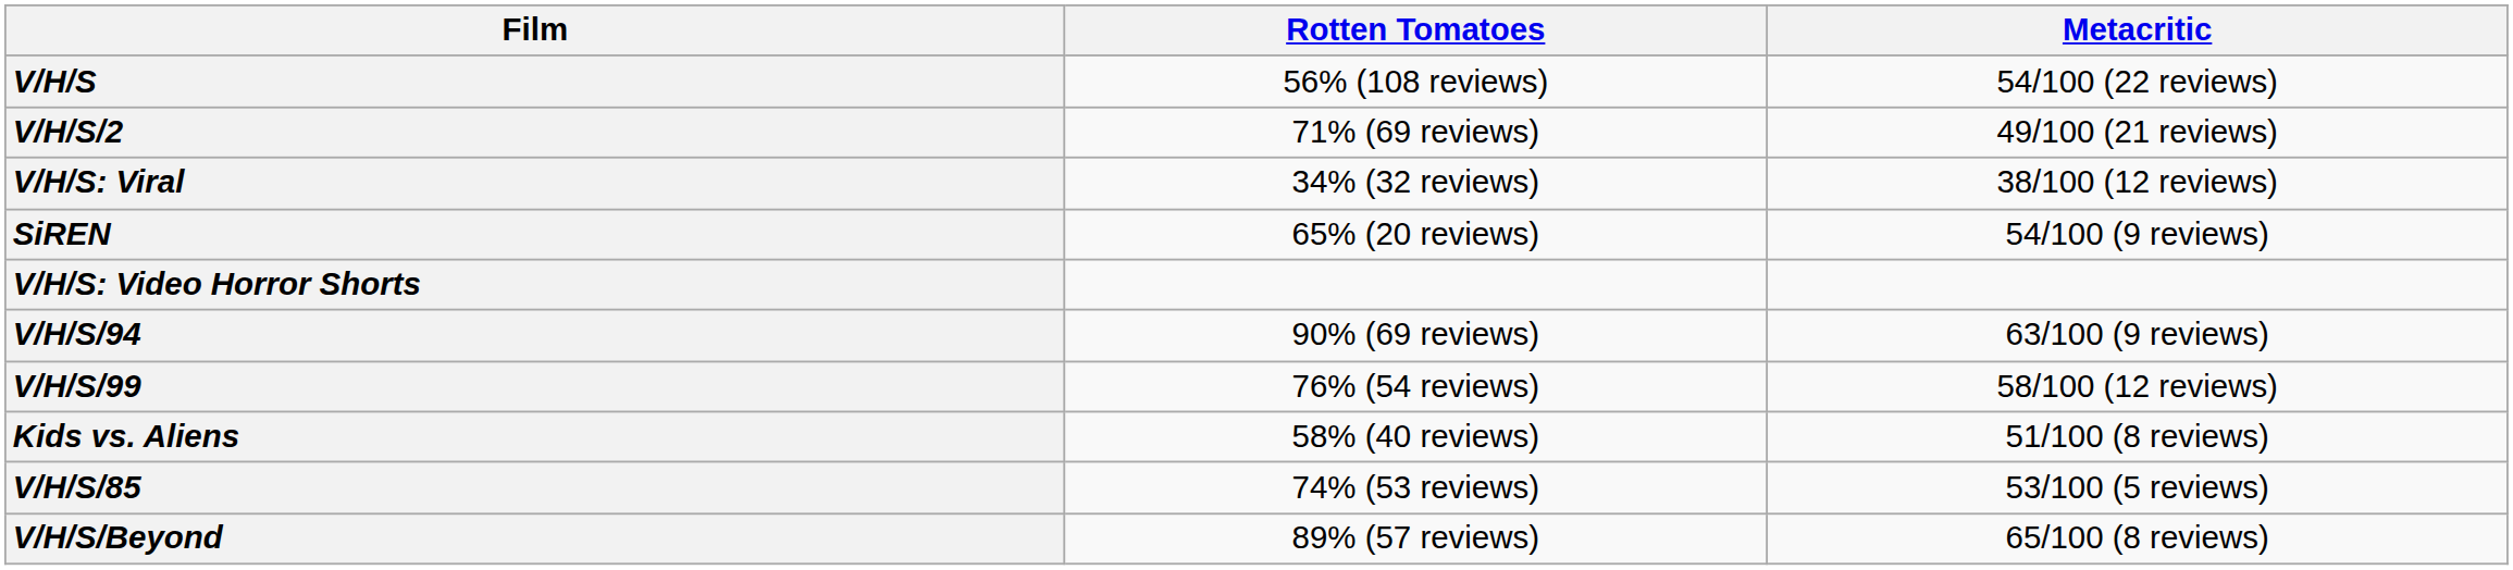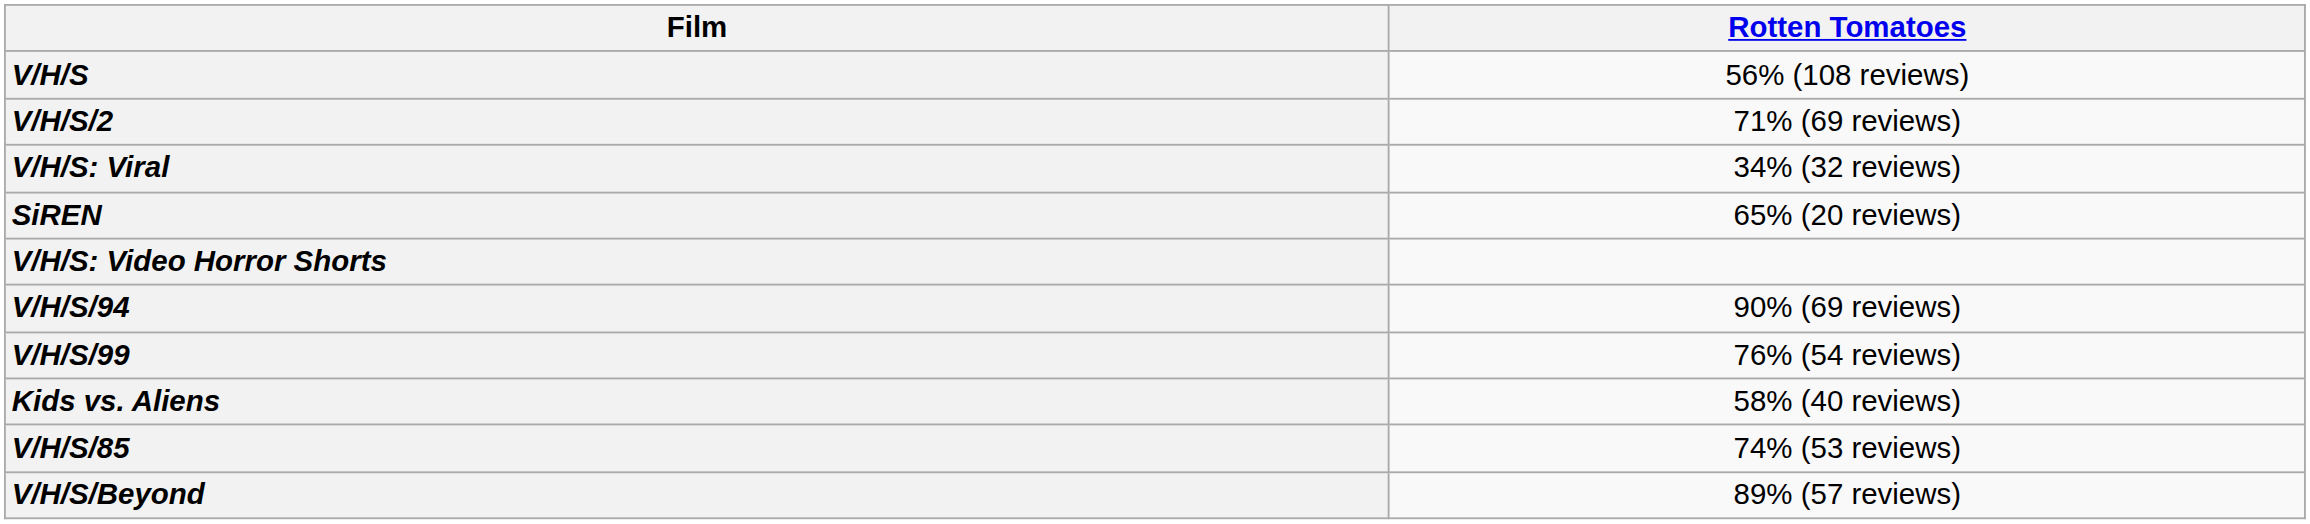 <table class="wikitable sortable" width=99% border="1" style="text-align: center;">
 <tr>
 <th>Film</th>
 <th><a href='#'>Rotten Tomatoes</a></th>
-<th><a href='#'>Metacritic</a></th>
 </tr>
 <tr>
 <th style="text-align: left;"><em>V/H/S</em></th>
 <td>56% (108 reviews)</td>
-<td>54/100 (22 reviews)</td>
 </tr>
 <tr>
 <th style="text-align: left;"><em>V/H/S/2</em></th>
 <td>71% (69 reviews)</td>
-<td>49/100 (21 reviews)</td>
 </tr>
 <tr>
 <th style="text-align: left;"><em>V/H/S: Viral</em></th>
 <td>34% (32 reviews)</td>
-<td>38/100 (12 reviews)</td>
 </tr>
 <tr>
 <th style="text-align: left;"><em>SiREN</em></th>
 <td>65% (20 reviews)</td>
-<td>54/100 (9 reviews)</td>
 </tr>
 <tr>
 <th style="text-align: left;"><em>V/H/S: Video Horror Shorts</em></th>
-<td></td>
 <td></td>
 </tr>
 <tr>
 <th style="text-align: left;"><em>V/H/S/94</em></th>
 <td>90% (69 reviews)</td>
-<td>63/100 (9 reviews)</td>
 </tr>
 <tr>
 <th style="text-align: left;"><em>V/H/S/99</em></th>
 <td>76% (54 reviews)</td>
-<td>58/100 (12 reviews)</td>
 </tr>
 <tr>
 <th style="text-align: left;"><em>Kids vs. Aliens</em></th>
 <td>58% (40 reviews)</td>
-<td>51/100 (8 reviews)</td>
 </tr>
 <tr>
 <th style="text-align: left;"><em>V/H/S/85</em></th>
 <td>74% (53 reviews)</td>
-<td>53/100 (5 reviews)</td>
 </tr>
 <tr>
 <th style="text-align: left;"><em>V/H/S/Beyond</em></th>
 <td>89% (57 reviews)</td>
-<td>65/100 (8 reviews)</td>
 </tr>
 </table>
